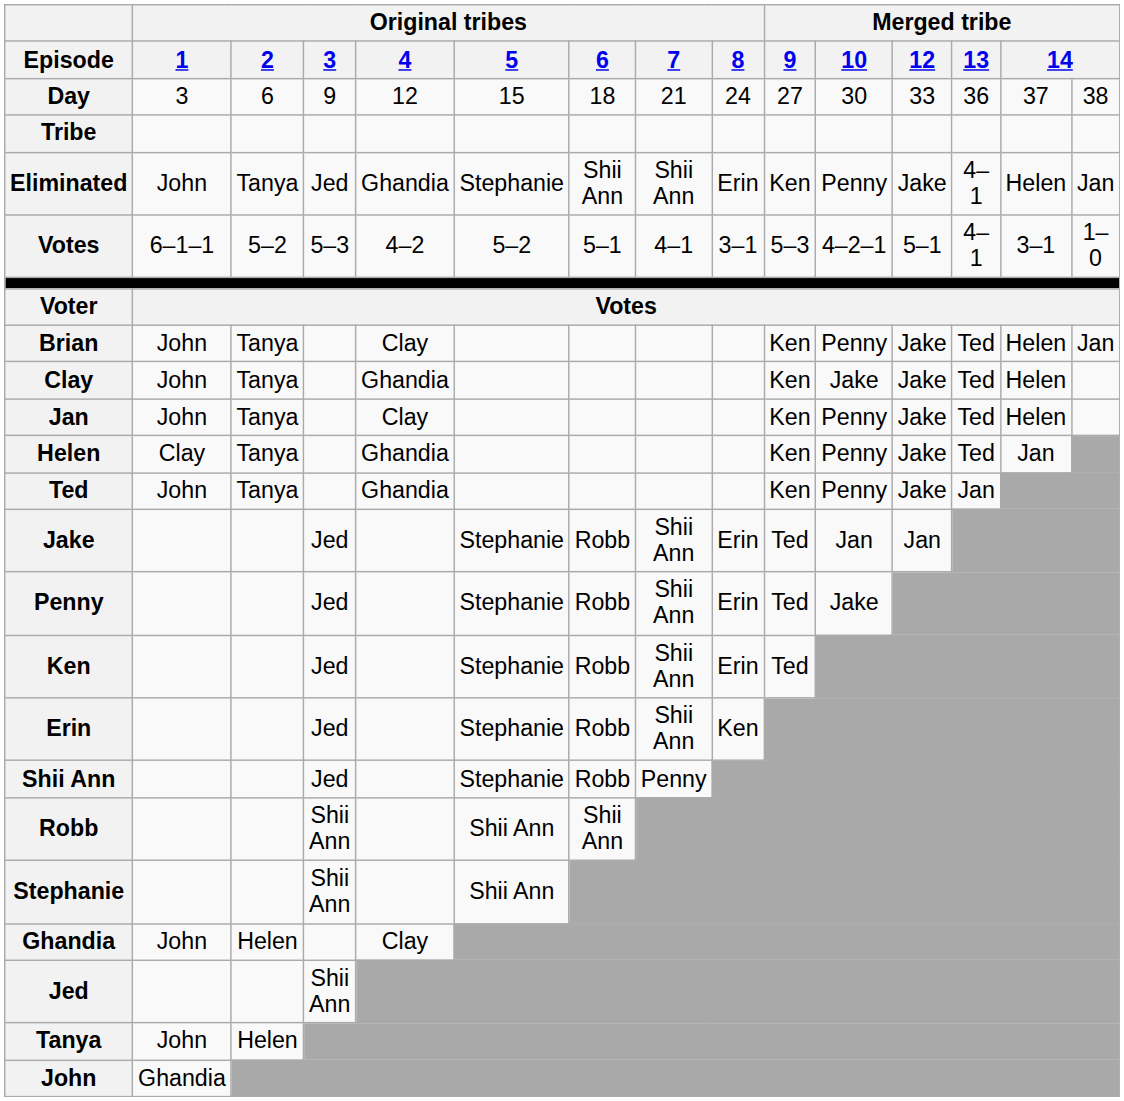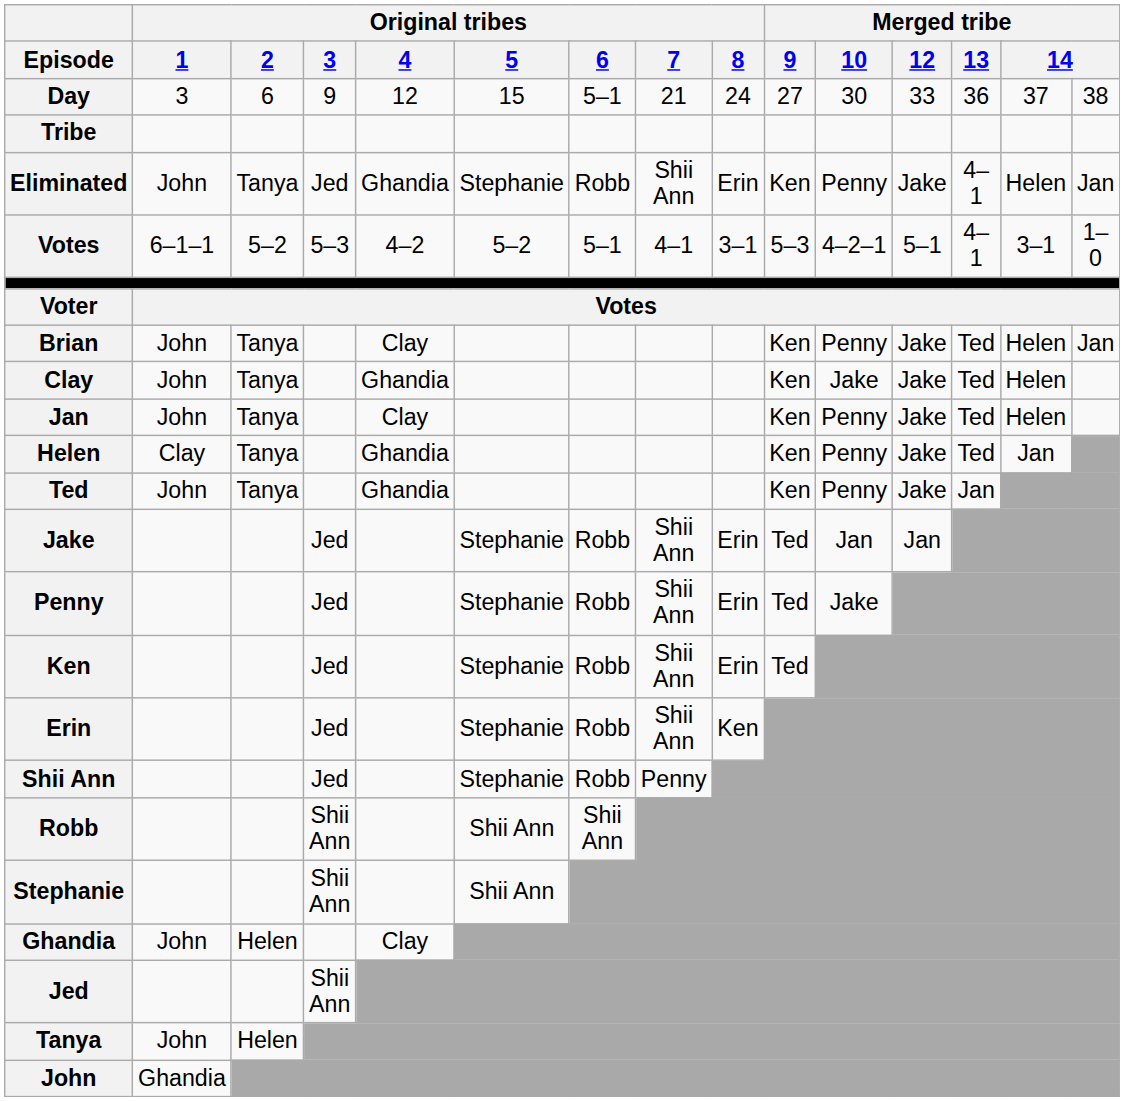 <table class="wikitable nowrap" style="text-align:center;">
 <tr>
 <th></th>
 <th colspan="8">Original tribes</th>
 <th colspan="6">Merged tribe</th>
 </tr>
 <tr>
 <th>Episode</th>
 <th><a href='#'>1</a></th>
 <th><a href='#'>2</a></th>
 <th><a href='#'>3</a></th>
 <th><a href='#'>4</a></th>
 <th><a href='#'>5</a></th>
 <th><a href='#'>6</a></th>
 <th><a href='#'>7</a></th>
 <th><a href='#'>8</a></th>
 <th><a href='#'>9</a></th>
 <th><a href='#'>10</a></th>
 <th><a href='#'>12</a></th>
 <th><a href='#'>13</a></th>
 <th colspan="2"><a href='#'>14</a></th>
 </tr>
 <tr>
 <th>Day</th>
 <td>3</td>
 <td>6</td>
 <td>9</td>
 <td>12</td>
 <td>15</td>
-<td>18</td>
+<td>5–1</td>
 <td>21</td>
 <td>24</td>
 <td>27</td>
 <td>30</td>
 <td>33</td>
 <td>36</td>
 <td>37</td>
 <td>38</td>
 </tr>
 <tr>
 <th>Tribe</th>
 <td></td>
 <td></td>
 <td></td>
 <td></td>
 <td></td>
 <td></td>
 <td></td>
 <td></td>
 <td></td>
 <td></td>
 <td></td>
 <td></td>
 <td></td>
 <td></td>
 </tr>
 <tr>
 <th>Eliminated</th>
 <td>John</td>
 <td>Tanya</td>
 <td>Jed</td>
 <td>Ghandia</td>
 <td>Stephanie</td>
-<td>Shii Ann</td>
+<td>Robb</td>
 <td>Shii Ann</td>
 <td>Erin</td>
 <td>Ken</td>
 <td>Penny</td>
 <td>Jake</td>
 <td>4–1</td>
 <td>Helen</td>
 <td>Jan</td>
 </tr>
 <tr>
 <th>Votes</th>
 <td>6–1–1</td>
 <td>5–2</td>
 <td>5–3</td>
 <td>4–2</td>
 <td>5–2</td>
 <td>5–1</td>
 <td>4–1</td>
 <td>3–1</td>
 <td>5–3</td>
 <td>4–2–1</td>
 <td>5–1</td>
 <td>4–1</td>
 <td>3–1</td>
 <td>1–0</td>
 </tr>
 <tr>
 <td style="background-color:black;" colspan="15"></td>
 </tr>
 <tr>
 <th>Voter</th>
 <th colspan="14">Votes</th>
 </tr>
 <tr>
 <th>Brian</th>
 <td>John</td>
 <td>Tanya</td>
 <td></td>
 <td>Clay</td>
 <td></td>
 <td></td>
 <td></td>
 <td></td>
 <td>Ken</td>
 <td>Penny</td>
 <td>Jake</td>
 <td>Ted</td>
 <td>Helen</td>
 <td>Jan</td>
 </tr>
 <tr>
 <th>Clay</th>
 <td>John</td>
 <td>Tanya</td>
 <td></td>
 <td>Ghandia</td>
 <td></td>
 <td></td>
 <td></td>
 <td></td>
 <td>Ken</td>
 <td>Jake</td>
 <td>Jake</td>
 <td>Ted</td>
 <td>Helen</td>
 <td></td>
 </tr>
 <tr>
 <th>Jan</th>
 <td>John</td>
 <td>Tanya</td>
 <td></td>
 <td>Clay</td>
 <td></td>
 <td></td>
 <td></td>
 <td></td>
 <td>Ken</td>
 <td>Penny</td>
 <td>Jake</td>
 <td>Ted</td>
 <td>Helen</td>
 <td></td>
 </tr>
 <tr>
 <th>Helen</th>
 <td>Clay</td>
 <td>Tanya</td>
 <td></td>
 <td>Ghandia</td>
 <td></td>
 <td></td>
 <td></td>
 <td></td>
 <td>Ken</td>
 <td>Penny</td>
 <td>Jake</td>
 <td>Ted</td>
 <td>Jan</td>
 <td style="background-color:darkgrey;"></td>
 </tr>
 <tr>
 <th>Ted</th>
 <td>John</td>
 <td>Tanya</td>
 <td></td>
 <td>Ghandia</td>
 <td></td>
 <td></td>
 <td></td>
 <td></td>
 <td>Ken</td>
 <td>Penny</td>
 <td>Jake</td>
 <td>Jan</td>
 <td style="background-color:darkgrey;" colspan="2"></td>
 </tr>
 <tr>
 <th>Jake</th>
 <td></td>
 <td></td>
 <td>Jed</td>
 <td></td>
 <td>Stephanie</td>
 <td>Robb</td>
 <td>Shii Ann</td>
 <td>Erin</td>
 <td>Ted</td>
 <td>Jan</td>
 <td>Jan</td>
 <td style="background-color:darkgrey;" colspan="3"></td>
 </tr>
 <tr>
 <th>Penny</th>
 <td></td>
 <td></td>
 <td>Jed</td>
 <td></td>
 <td>Stephanie</td>
 <td>Robb</td>
 <td>Shii Ann</td>
 <td>Erin</td>
 <td>Ted</td>
 <td>Jake</td>
 <td style="background-color:darkgrey;" colspan="4"></td>
 </tr>
 <tr>
 <th>Ken</th>
 <td></td>
 <td></td>
 <td>Jed</td>
 <td></td>
 <td>Stephanie</td>
 <td>Robb</td>
 <td>Shii Ann</td>
 <td>Erin</td>
 <td>Ted</td>
 <td style="background-color:darkgrey;" colspan="5"></td>
 </tr>
 <tr>
 <th>Erin</th>
 <td></td>
 <td></td>
 <td>Jed</td>
 <td></td>
 <td>Stephanie</td>
 <td>Robb</td>
 <td>Shii Ann</td>
 <td>Ken</td>
 <td style="background-color:darkgrey;" colspan="6"></td>
 </tr>
 <tr>
 <th>Shii Ann</th>
 <td></td>
 <td></td>
 <td>Jed</td>
 <td></td>
 <td>Stephanie</td>
 <td>Robb</td>
 <td>Penny</td>
 <td style="background-color:darkgrey;" colspan="7"></td>
 </tr>
 <tr>
 <th>Robb</th>
 <td></td>
 <td></td>
 <td>Shii Ann</td>
 <td></td>
 <td>Shii Ann</td>
 <td>Shii Ann</td>
 <td style="background-color:darkgrey;" colspan="8"></td>
 </tr>
 <tr>
 <th>Stephanie</th>
 <td></td>
 <td></td>
 <td>Shii Ann</td>
 <td></td>
 <td>Shii Ann</td>
 <td style="background-color:darkgrey;" colspan="9"></td>
 </tr>
 <tr>
 <th>Ghandia</th>
 <td>John</td>
 <td>Helen</td>
 <td></td>
 <td>Clay</td>
 <td style="background-color:darkgrey;" colspan="10"></td>
 </tr>
 <tr>
 <th>Jed</th>
 <td></td>
 <td></td>
 <td>Shii Ann</td>
 <td style="background-color:darkgrey;" colspan="11"></td>
 </tr>
 <tr>
 <th>Tanya</th>
 <td>John</td>
 <td>Helen</td>
 <td style="background-color:darkgrey;" colspan="12"></td>
 </tr>
 <tr>
 <th>John</th>
 <td>Ghandia</td>
 <td style="background-color:darkgrey;" colspan="13"></td>
 </tr>
 </table>
